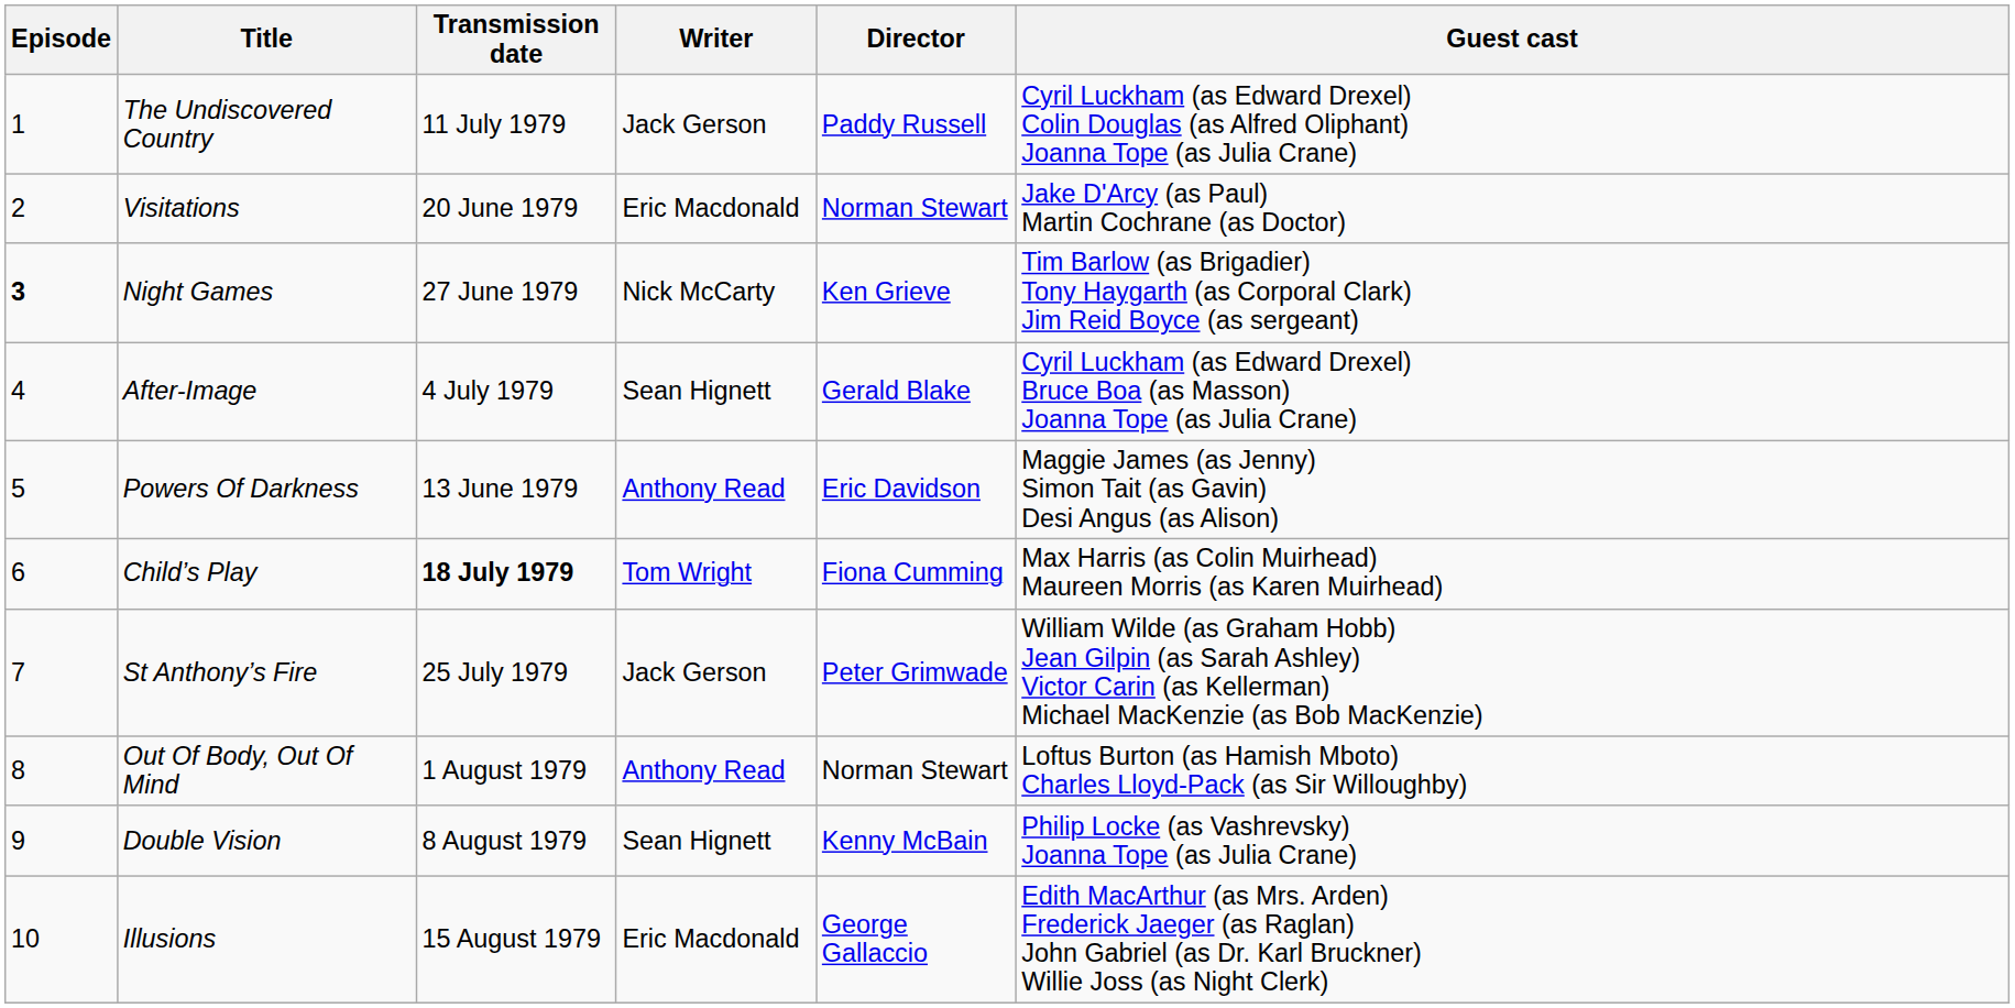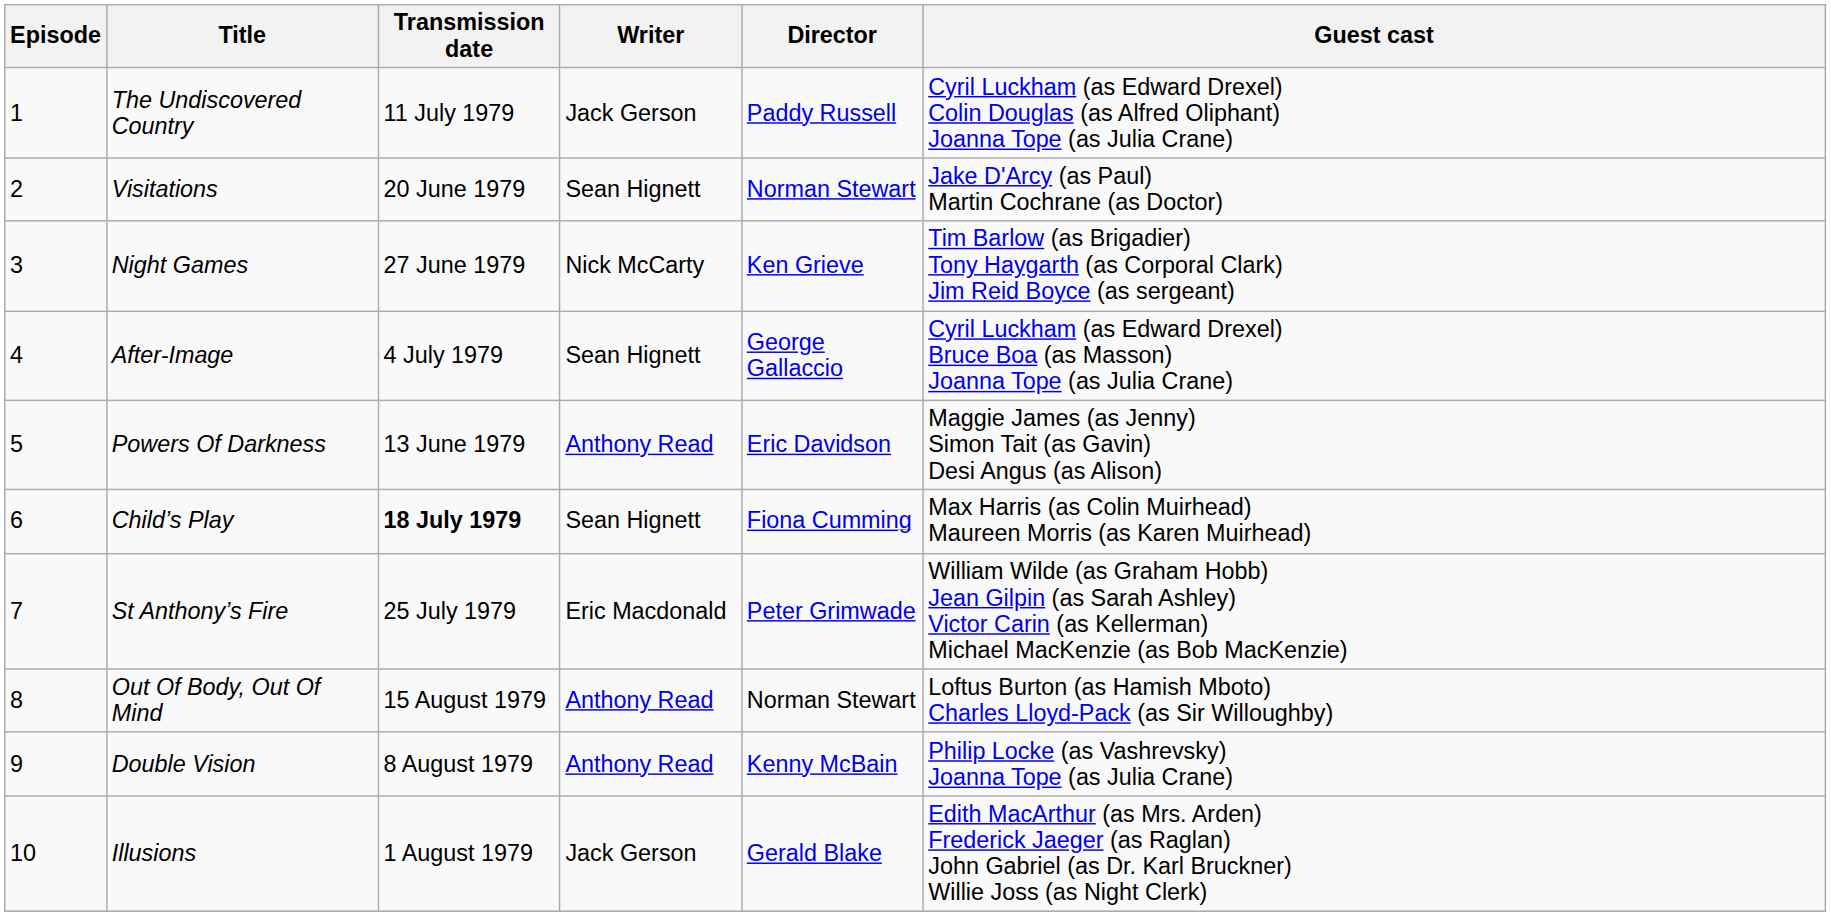 <table class="wikitable">
 <tr>
 <th width="5%">Episode</th>
 <th width="15%">Title</th>
 <th width="10%">Transmission date</th>
 <th width="10%">Writer</th>
 <th width="10%">Director</th>
 <th width="50%">Guest cast</th>
 </tr>
 <tr>
 <td>1</td>
 <td><em>The Undiscovered Country</em></td>
 <td>11 July 1979</td>
 <td>Jack Gerson</td>
 <td><a href='#'>Paddy Russell</a></td>
 <td><a href='#'>Cyril Luckham</a> (as Edward Drexel) <br> <a href='#'>Colin Douglas</a> (as Alfred Oliphant) <br> <a href='#'>Joanna Tope</a> (as Julia Crane)</td>
 </tr>
 <tr>
 <td>2</td>
 <td><em>Visitations</em></td>
 <td>20 June 1979</td>
-<td>Eric Macdonald</td>
+<td>Sean Hignett</td>
 <td><a href='#'>Norman Stewart</a></td>
 <td><a href='#'>Jake D'Arcy</a> (as Paul) <br> Martin Cochrane (as Doctor)</td>
 </tr>
 <tr>
-<td><strong>3</strong></td>
+<td>3</td>
 <td><em>Night Games</em></td>
 <td>27 June 1979</td>
 <td>Nick McCarty</td>
 <td><a href='#'>Ken Grieve</a></td>
 <td><a href='#'>Tim Barlow</a> (as Brigadier) <br> <a href='#'>Tony Haygarth</a> (as Corporal Clark)<br><a href='#'>Jim Reid Boyce</a> (as sergeant)</td>
 </tr>
 <tr>
 <td>4</td>
 <td><em>After-Image</em></td>
 <td>4 July 1979</td>
 <td>Sean Hignett</td>
-<td><a href='#'>Gerald Blake</a></td>
+<td><a href='#'>George Gallaccio</a></td>
 <td><a href='#'>Cyril Luckham</a> (as Edward Drexel) <br> <a href='#'>Bruce Boa</a> (as Masson) <br>  <a href='#'>Joanna Tope</a> (as Julia Crane)</td>
 </tr>
 <tr>
 <td>5</td>
 <td><em>Powers Of Darkness</em></td>
 <td>13 June 1979</td>
 <td><a href='#'>Anthony Read</a></td>
 <td><a href='#'>Eric Davidson</a></td>
 <td>Maggie James (as Jenny) <br> Simon Tait (as Gavin) <br> Desi Angus (as Alison)</td>
 </tr>
 <tr>
 <td>6</td>
 <td><em>Child’s Play</em></td>
 <td><strong>18 July 1979</strong></td>
-<td><a href='#'>Tom Wright</a></td>
+<td>Sean Hignett</td>
 <td><a href='#'>Fiona Cumming</a></td>
 <td>Max Harris (as Colin Muirhead) <br> Maureen Morris (as Karen Muirhead)</td>
 </tr>
 <tr>
 <td>7</td>
 <td><em>St Anthony’s Fire</em></td>
 <td>25 July 1979</td>
-<td>Jack Gerson</td>
+<td>Eric Macdonald</td>
 <td><a href='#'>Peter Grimwade</a></td>
 <td>William Wilde (as Graham Hobb) <br> <a href='#'>Jean Gilpin</a> (as Sarah Ashley) <br> <a href='#'>Victor Carin</a> (as Kellerman) <br> Michael MacKenzie (as Bob MacKenzie)</td>
 </tr>
 <tr>
 <td>8</td>
 <td><em>Out Of Body, Out Of Mind</em></td>
-<td>1 August 1979</td>
+<td>15 August 1979</td>
 <td><a href='#'>Anthony Read</a></td>
 <td>Norman Stewart</td>
 <td>Loftus Burton (as Hamish Mboto) <br> <a href='#'>Charles Lloyd-Pack</a> (as Sir Willoughby)</td>
 </tr>
 <tr>
 <td>9</td>
 <td><em>Double Vision</em></td>
 <td>8 August 1979</td>
-<td>Sean Hignett</td>
+<td><a href='#'>Anthony Read</a></td>
 <td><a href='#'>Kenny McBain</a></td>
 <td><a href='#'>Philip Locke</a> (as Vashrevsky) <br> <a href='#'>Joanna Tope</a> (as Julia Crane)</td>
 </tr>
 <tr>
 <td>10</td>
 <td><em>Illusions</em></td>
-<td>15 August 1979</td>
-<td>Eric Macdonald</td>
-<td><a href='#'>George Gallaccio</a></td>
+<td>1 August 1979</td>
+<td>Jack Gerson</td>
+<td><a href='#'>Gerald Blake</a></td>
 <td><a href='#'>Edith MacArthur</a> (as Mrs. Arden) <br> <a href='#'>Frederick Jaeger</a> (as Raglan) <br> John Gabriel (as Dr. Karl Bruckner) <br> Willie Joss (as Night Clerk)</td>
 </tr>
 <tr>
 </tr>
 </table>
